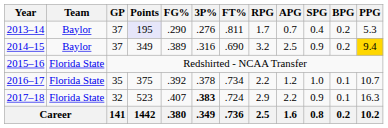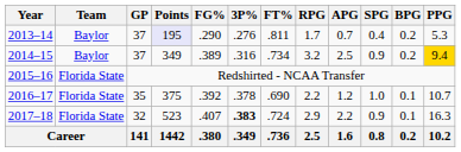 <table class="wikitable"; style="text-align:center";>
 <tr>
 <th>Year</th>
 <th>Team</th>
 <th>GP</th>
 <th>Points</th>
 <th>FG%</th>
 <th>3P%</th>
 <th>FT%</th>
 <th>RPG</th>
 <th>APG</th>
 <th>SPG</th>
 <th>BPG</th>
 <th>PPG</th>
 </tr>
 <tr>
 <td><a href='#'>2013–14</a></td>
 <td><a href='#'>Baylor</a></td>
 <td>37</td>
 <td style="background: lavender;">195</td>
 <td>.290</td>
 <td>.276</td>
 <td>.811</td>
 <td>1.7</td>
 <td>0.7</td>
 <td>0.4</td>
 <td>0.2</td>
 <td>5.3</td>
 </tr>
 <tr>
 <td><a href='#'>2014–15</a></td>
 <td><a href='#'>Baylor</a></td>
 <td>37</td>
 <td>349</td>
 <td>.389</td>
 <td>.316</td>
-<td>.690</td>
+<td>.734</td>
 <td>3.2</td>
 <td>2.5</td>
 <td>0.9</td>
 <td>0.2</td>
 <td style="background: gold;">9.4</td>
 </tr>
 <tr>
 <td><a href='#'>2015–16</a></td>
 <td><a href='#'>Florida State</a></td>
 <td colspan="10">Redshirted - NCAA Transfer</td>
 </tr>
 <tr>
 <td><a href='#'>2016–17</a></td>
 <td><a href='#'>Florida State</a></td>
 <td>35</td>
 <td>375</td>
 <td>.392</td>
 <td>.378</td>
-<td>.734</td>
+<td>.690</td>
 <td>2.2</td>
 <td>1.2</td>
 <td>1.0</td>
 <td>0.1</td>
 <td>10.7</td>
 </tr>
 <tr>
 <td><a href='#'>2017–18</a></td>
 <td><a href='#'>Florida State</a></td>
 <td>32</td>
 <td>523</td>
 <td>.407</td>
 <td><strong>.383</strong></td>
 <td>.724</td>
 <td>2.9</td>
 <td>2.2</td>
 <td>0.9</td>
 <td>0.1</td>
 <td>16.3</td>
 </tr>
 <tr>
 <th colspan=2; align=center>Career</th>
 <th>141</th>
 <th>1442</th>
 <th>.380</th>
 <th>.349</th>
 <th>.736</th>
 <th>2.5</th>
 <th>1.6</th>
 <th>0.8</th>
 <th>0.2</th>
 <th>10.2</th>
 </tr>
 </table>
